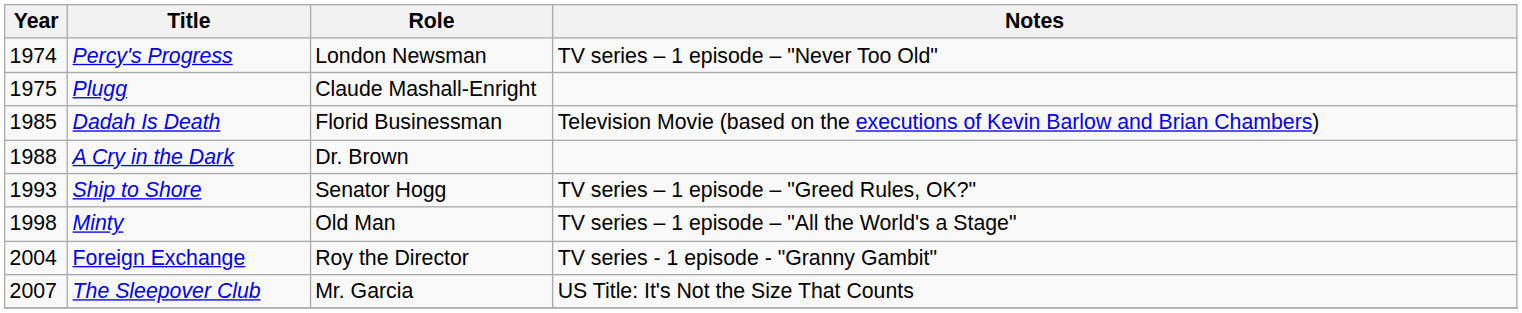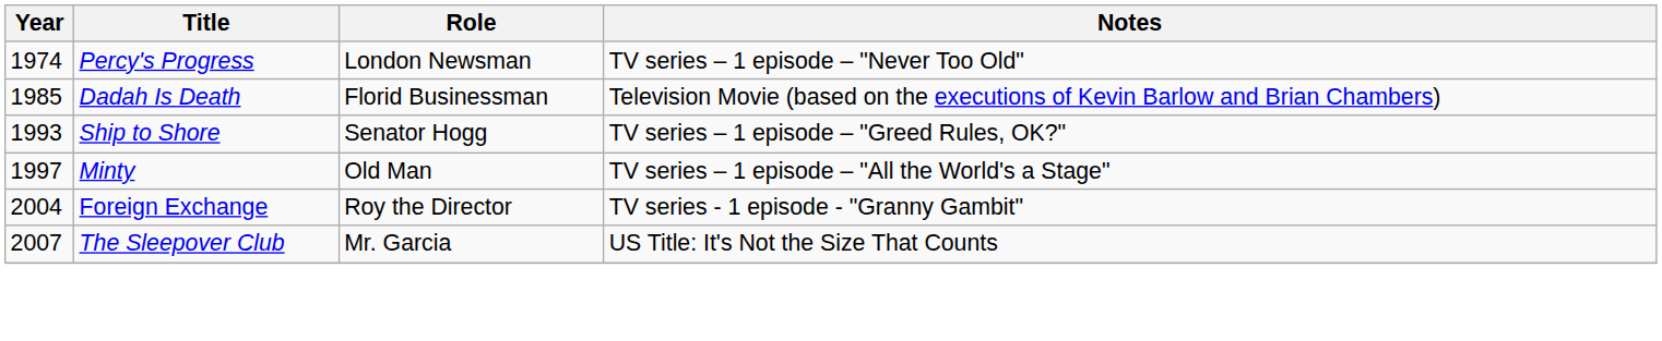 <table class="wikitable sortable" width="90%">
 <tr>
 <th width="40px">Year</th>
 <th width="175px">Title</th>
 <th width="175px">Role</th>
 <th class="unsortable">Notes</th>
 </tr>
 <tr>
 <td>1974</td>
 <td><em><a href='#'>Percy's Progress</a></em></td>
 <td>London Newsman</td>
 <td>TV series – 1 episode – "Never Too Old"</td>
 </tr>
 <tr>
-<td>1975</td>
-<td><em><a href='#'>Plugg</a></em></td>
-<td>Claude Mashall-Enright</td>
-<td></td>
-</tr>
-<tr>
 <td>1985</td>
 <td><em><a href='#'>Dadah Is Death</a></em></td>
 <td>Florid Businessman</td>
 <td>Television Movie (based on the <a href='#'>executions of Kevin Barlow and Brian Chambers</a>)</td>
-</tr>
-<tr>
-<td>1988</td>
-<td><em><a href='#'>A Cry in the Dark</a></em></td>
-<td>Dr. Brown</td>
-<td></td>
 </tr>
 <tr>
 <td>1993</td>
 <td><em><a href='#'>Ship to Shore</a></em></td>
 <td>Senator Hogg</td>
 <td>TV series – 1 episode – "Greed Rules, OK?"</td>
 </tr>
 <tr>
-<td>1998</td>
+<td>1997</td>
 <td><em><a href='#'>Minty</a></em></td>
 <td>Old Man</td>
 <td>TV series – 1 episode – "All the World's a Stage"</td>
 </tr>
 <tr>
 <td>2004</td>
 <td><a href='#'>Foreign Exchange</a></td>
 <td>Roy the Director</td>
 <td>TV series - 1 episode - "Granny Gambit"</td>
 </tr>
 <tr>
 <td>2007</td>
 <td><em><a href='#'>The Sleepover Club</a></em></td>
 <td>Mr. Garcia</td>
 <td>US Title: It's Not the Size That Counts</td>
 </tr>
 <tr>
 </tr>
 </table>
